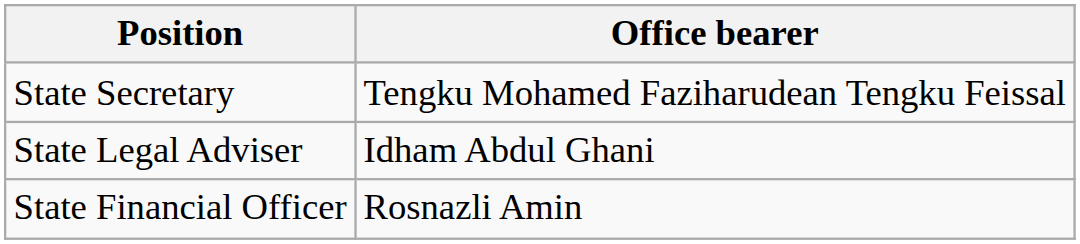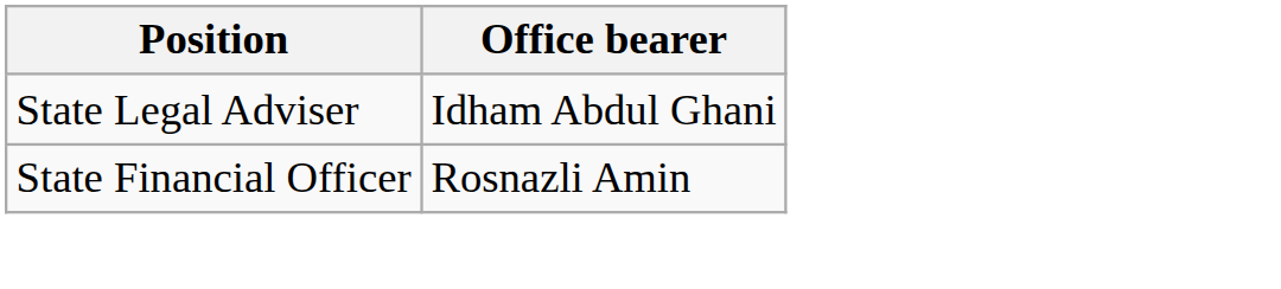 <table class="wikitable">
 <tr>
 <th>Position</th>
 <th>Office bearer</th>
-</tr>
-<tr>
-<td>State Secretary</td>
-<td>Tengku Mohamed Faziharudean Tengku Feissal</td>
 </tr>
 <tr>
 <td>State Legal Adviser</td>
 <td>Idham Abdul Ghani</td>
 </tr>
 <tr>
 <td>State Financial Officer</td>
 <td>Rosnazli Amin</td>
 </tr>
 </table>
